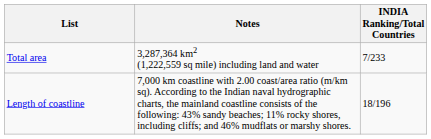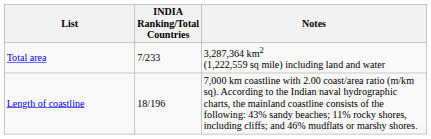 <table class="wikitable sortable">
 <tr>
 <th width="200">List</th>
+<th width="1">INDIA Ranking/Total Countries</th>
 <th width="350">Notes</th>
-<th width="1">INDIA Ranking/Total Countries</th>
 </tr>
 <tr>
 <td><a href='#'>Total area</a></td>
+<td>7/233</td>
 <td>3,287,364 km<sup>2</sup><br>(1,222,559 sq mile) including land and water</td>
-<td>7/233</td>
 </tr>
 <tr>
 <td><a href='#'>Length of coastline</a></td>
+<td>18/196</td>
 <td>7,000 km coastline with 2.00 coast/area ratio (m/km sq). According to the Indian naval hydrographic charts, the mainland coastline consists of the following: 43% sandy beaches; 11% rocky shores, including cliffs; and 46% mudflats or marshy shores.</td>
-<td>18/196</td>
 </tr>
 </table>
